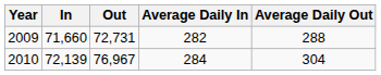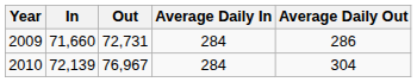 <table class="wikitable" style="text-align:center">
 <tr>
 <th>Year</th>
 <th>In</th>
 <th>Out</th>
 <th>Average Daily In</th>
 <th>Average Daily Out</th>
 </tr>
 <tr>
 <td>2009</td>
 <td>71,660</td>
 <td>72,731</td>
-<td>282</td>
-<td>288</td>
+<td>284</td>
+<td>286</td>
 </tr>
 <tr>
 <td>2010</td>
 <td>72,139</td>
 <td>76,967</td>
 <td>284</td>
 <td>304</td>
 </tr>
 </table>
